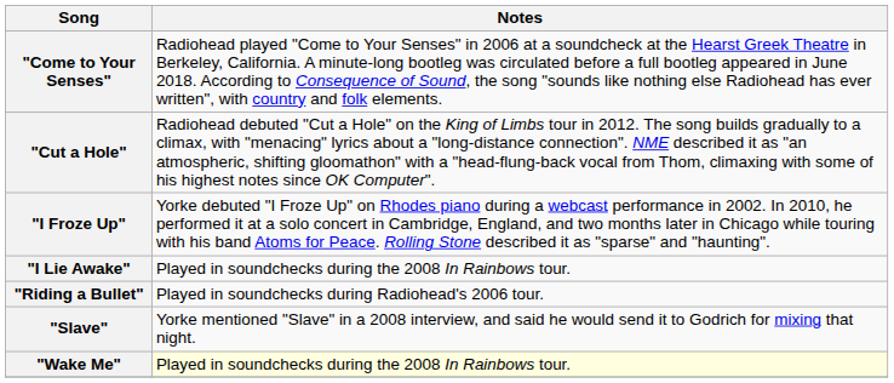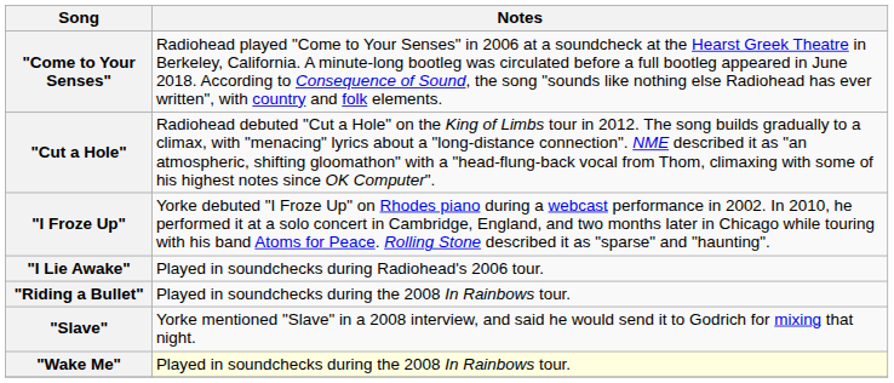 <table class="wikitable sortable plainrowheaders">
 <tr>
 <th scope="col" width="15%">Song</th>
 <th scope="col" width="75%" class="unsortable">Notes</th>
 </tr>
 <tr>
 <th scope="row">"Come to Your Senses"</th>
 <td>Radiohead played "Come to Your Senses" in 2006 at a soundcheck at the <a href='#'>Hearst Greek Theatre</a> in Berkeley, California. A minute-long bootleg was circulated before a full bootleg appeared in June 2018. According to <em><a href='#'>Consequence of Sound</a></em>, the song "sounds like nothing else Radiohead has ever written", with <a href='#'>country</a> and <a href='#'>folk</a> elements.</td>
 </tr>
 <tr>
 <th scope="row">"Cut a Hole"</th>
 <td>Radiohead debuted "Cut a Hole" on the <em>King of Limbs</em> tour in 2012. The song builds gradually to a climax, with "menacing" lyrics about a "long-distance connection". <em><a href='#'>NME</a></em> described it as "an atmospheric, shifting gloomathon" with a "head-flung-back vocal from Thom, climaxing with some of his highest notes since <em>OK Computer</em>".</td>
 </tr>
 <tr>
 <th scope="row">"I Froze Up"</th>
 <td>Yorke debuted "I Froze Up" on <a href='#'>Rhodes piano</a> during a <a href='#'>webcast</a> performance in 2002. In 2010, he performed it at a solo concert in Cambridge, England, and two months later in Chicago while touring with his band <a href='#'>Atoms for Peace</a>. <em><a href='#'>Rolling Stone</a></em> described it as "sparse" and "haunting".</td>
 </tr>
 <tr>
 <th scope="row">"I Lie Awake"</th>
-<td>Played in soundchecks during the 2008 <em>In Rainbows</em> tour.</td>
+<td>Played in soundchecks during Radiohead's 2006 tour.</td>
 </tr>
 <tr>
 <th scope="row">"Riding a Bullet"</th>
-<td>Played in soundchecks during Radiohead's 2006 tour.</td>
+<td>Played in soundchecks during the 2008 <em>In Rainbows</em> tour.</td>
 </tr>
 <tr>
 <th scope="row">"Slave"</th>
 <td>Yorke mentioned "Slave" in a 2008 interview, and said he would send it to Godrich for <a href='#'>mixing</a> that night.</td>
 </tr>
 <tr>
 <th scope="row">"Wake Me"</th>
 <td style="background: lightyellow;">Played in soundchecks during the 2008 <em>In Rainbows</em> tour.</td>
 </tr>
 <tr>
 </tr>
 </table>
